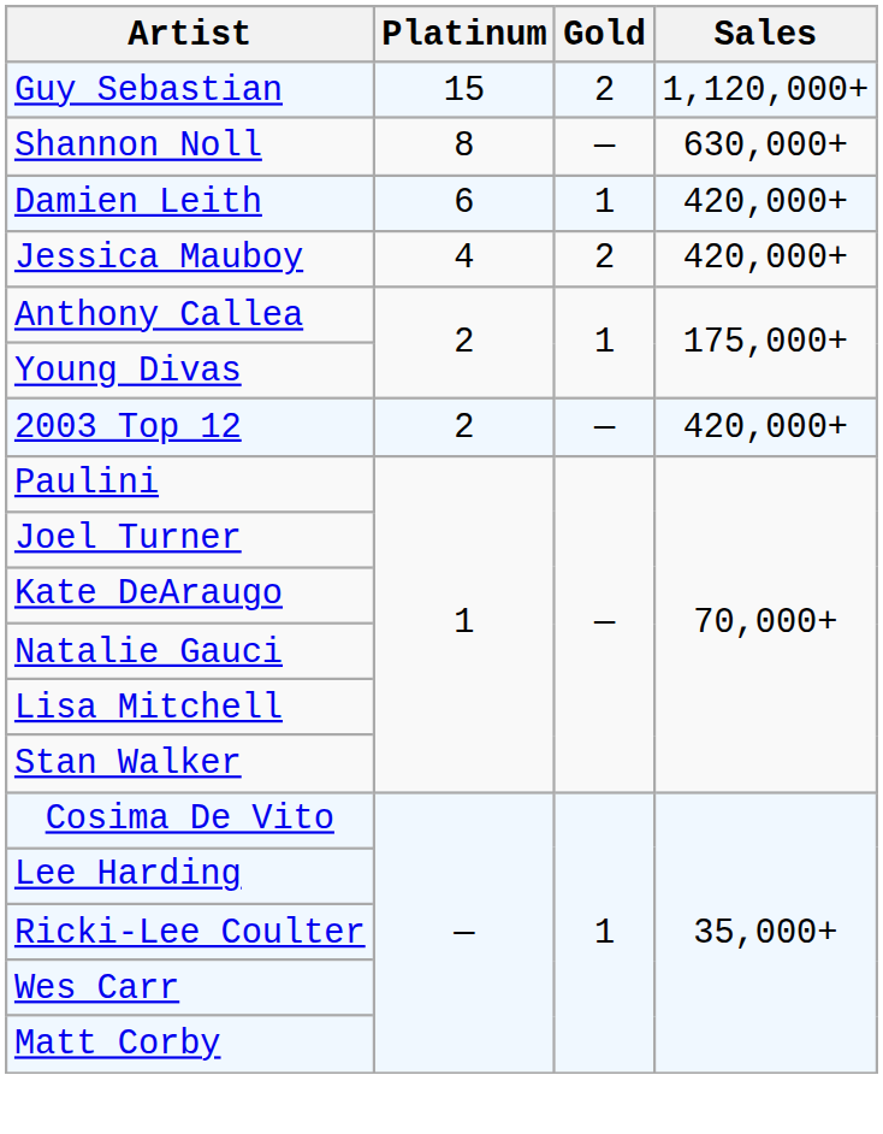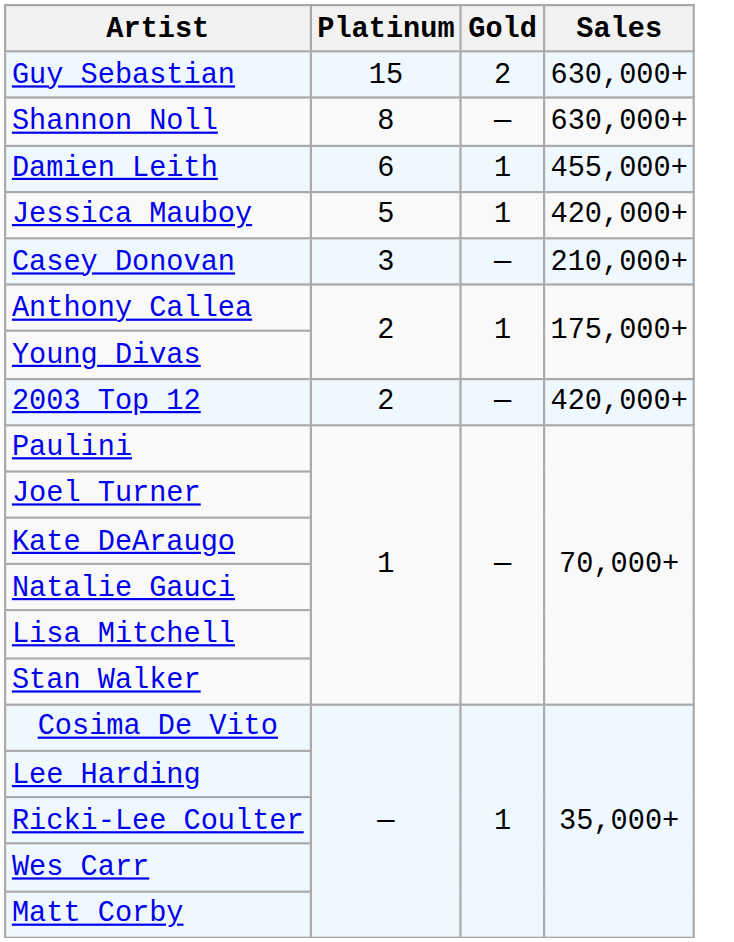 <table class="wikitable" style="text-align:center;">
 <tr>
 <th>Artist</th>
 <th>Platinum</th>
 <th>Gold</th>
 <th>Sales</th>
 </tr>
 <tr style="background:#f0f8ff;">
 <td style="text-align:left;"><a href='#'>Guy Sebastian</a></td>
 <td>15</td>
 <td>2</td>
-<td>1,120,000+</td>
+<td>630,000+</td>
 </tr>
 <tr>
 <td style="text-align:left;"><a href='#'>Shannon Noll</a></td>
 <td>8</td>
 <td>—</td>
 <td>630,000+</td>
 </tr>
 <tr style="background:#f0f8ff;">
 <td style="text-align:left;"><a href='#'>Damien Leith</a></td>
 <td>6</td>
 <td>1</td>
-<td>420,000+</td>
+<td>455,000+</td>
 </tr>
 <tr>
 <td style="text-align:left;"><a href='#'>Jessica Mauboy</a></td>
-<td>4</td>
-<td>2</td>
+<td>5</td>
+<td>1</td>
 <td>420,000+</td>
+</tr>
+<tr style="background:#f0f8ff;">
+<td style="text-align:left;"><a href='#'>Casey Donovan</a></td>
+<td>3</td>
+<td>—</td>
+<td>210,000+</td>
 </tr>
 <tr>
 <td style="text-align:left;"><a href='#'>Anthony Callea</a></td>
 <td rowspan="2">2</td>
 <td rowspan="2">1</td>
 <td rowspan="2">175,000+</td>
 </tr>
 <tr>
 <td style="text-align:left;"><a href='#'>Young Divas</a></td>
 </tr>
 <tr style="background:#f0f8ff;">
 <td style="text-align:left;"><a href='#'>2003 Top 12</a></td>
 <td>2</td>
 <td>—</td>
 <td>420,000+</td>
 </tr>
 <tr>
 <td style="text-align:left;"><a href='#'>Paulini</a></td>
 <td rowspan="6">1</td>
 <td rowspan="6">—</td>
 <td rowspan="6">70,000+</td>
 </tr>
 <tr>
 <td style="text-align:left;"><a href='#'>Joel Turner</a></td>
 </tr>
 <tr>
 <td style="text-align:left;"><a href='#'>Kate DeAraugo</a></td>
 </tr>
 <tr>
 <td style="text-align:left;"><a href='#'>Natalie Gauci</a></td>
 </tr>
 <tr>
 <td style="text-align:left;"><a href='#'>Lisa Mitchell</a></td>
 </tr>
 <tr>
 <td style="text-align:left;"><a href='#'>Stan Walker</a></td>
 </tr>
 <tr style="background:#f0f8ff;">
 <td><a href='#'>Cosima De Vito</a></td>
 <td rowspan="5">—</td>
 <td rowspan="5">1</td>
 <td rowspan="5">35,000+</td>
 </tr>
 <tr style="background:#f0f8ff;">
 <td style="text-align:left;"><a href='#'>Lee Harding</a></td>
 </tr>
 <tr style="background:#f0f8ff;">
 <td style="text-align:left;"><a href='#'>Ricki-Lee Coulter</a></td>
 </tr>
 <tr style="background:#f0f8ff;">
 <td style="text-align:left;"><a href='#'>Wes Carr</a></td>
 </tr>
 <tr style="background:#f0f8ff;">
 <td style="text-align:left;"><a href='#'>Matt Corby</a></td>
 </tr>
 <tr>
 </tr>
 </table>
